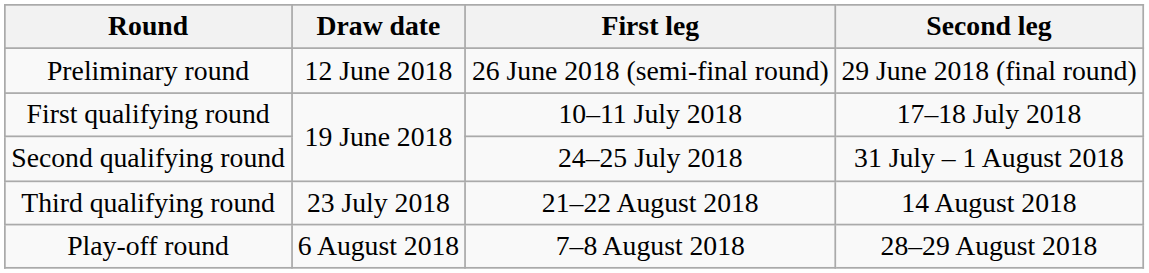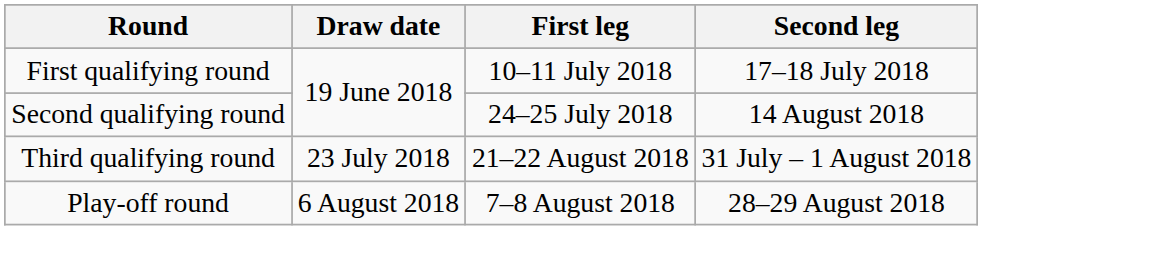 <table class="wikitable" style="text-align:center">
 <tr>
 <th>Round</th>
 <th>Draw date</th>
 <th>First leg</th>
 <th>Second leg</th>
-</tr>
-<tr>
-<td>Preliminary round</td>
-<td>12 June 2018</td>
-<td>26 June 2018 (semi-final round)</td>
-<td>29 June 2018 (final round)</td>
 </tr>
 <tr>
 <td>First qualifying round</td>
 <td rowspan=2>19 June 2018</td>
 <td>10–11 July 2018</td>
 <td>17–18 July 2018</td>
 </tr>
 <tr>
 <td>Second qualifying round</td>
 <td>24–25 July 2018</td>
-<td>31 July – 1 August 2018</td>
+<td>14 August 2018</td>
 </tr>
 <tr>
 <td>Third qualifying round</td>
 <td>23 July 2018</td>
 <td>21–22 August 2018</td>
-<td>14 August 2018</td>
+<td>31 July – 1 August 2018</td>
 </tr>
 <tr>
 <td>Play-off round</td>
 <td>6 August 2018</td>
 <td>7–8 August 2018</td>
 <td>28–29 August 2018</td>
 </tr>
 </table>
